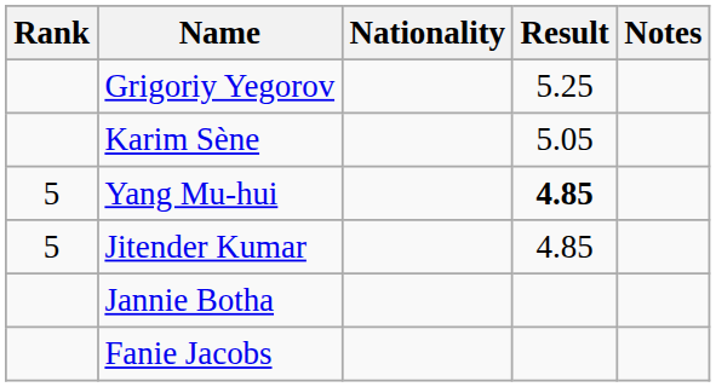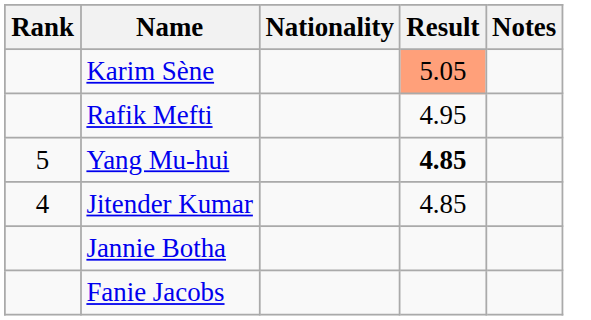 <table class="wikitable sortable" style="text-align:center;font-size:95%">
 <tr>
 <th>Rank</th>
 <th>Name</th>
 <th>Nationality</th>
 <th>Result</th>
 <th>Notes</th>
 </tr>
 <tr>
 <td></td>
-<td align=left><a href='#'>Grigoriy Yegorov</a></td>
+<td align=left><a href='#'>Karim Sène</a></td>
 <td align=left></td>
-<td>5.25</td>
+<td style="background: lightsalmon;">5.05</td>
 <td></td>
 </tr>
 <tr>
 <td></td>
-<td align=left><a href='#'>Karim Sène</a></td>
+<td align=left><a href='#'>Rafik Mefti</a></td>
 <td align=left></td>
-<td>5.05</td>
+<td>4.95</td>
 <td></td>
 </tr>
 <tr>
 <td>5</td>
 <td align=left><a href='#'>Yang Mu-hui</a></td>
 <td align=left></td>
 <td><strong>4.85</strong></td>
 <td></td>
 </tr>
 <tr>
-<td>5</td>
+<td>4</td>
 <td align=left><a href='#'>Jitender Kumar</a></td>
 <td align=left></td>
 <td>4.85</td>
 <td></td>
 </tr>
 <tr>
 <td></td>
 <td align=left><a href='#'>Jannie Botha</a></td>
 <td align=left></td>
 <td></td>
 <td></td>
 </tr>
 <tr>
 <td></td>
 <td align=left><a href='#'>Fanie Jacobs</a></td>
 <td align=left></td>
 <td></td>
 <td></td>
 </tr>
 </table>
